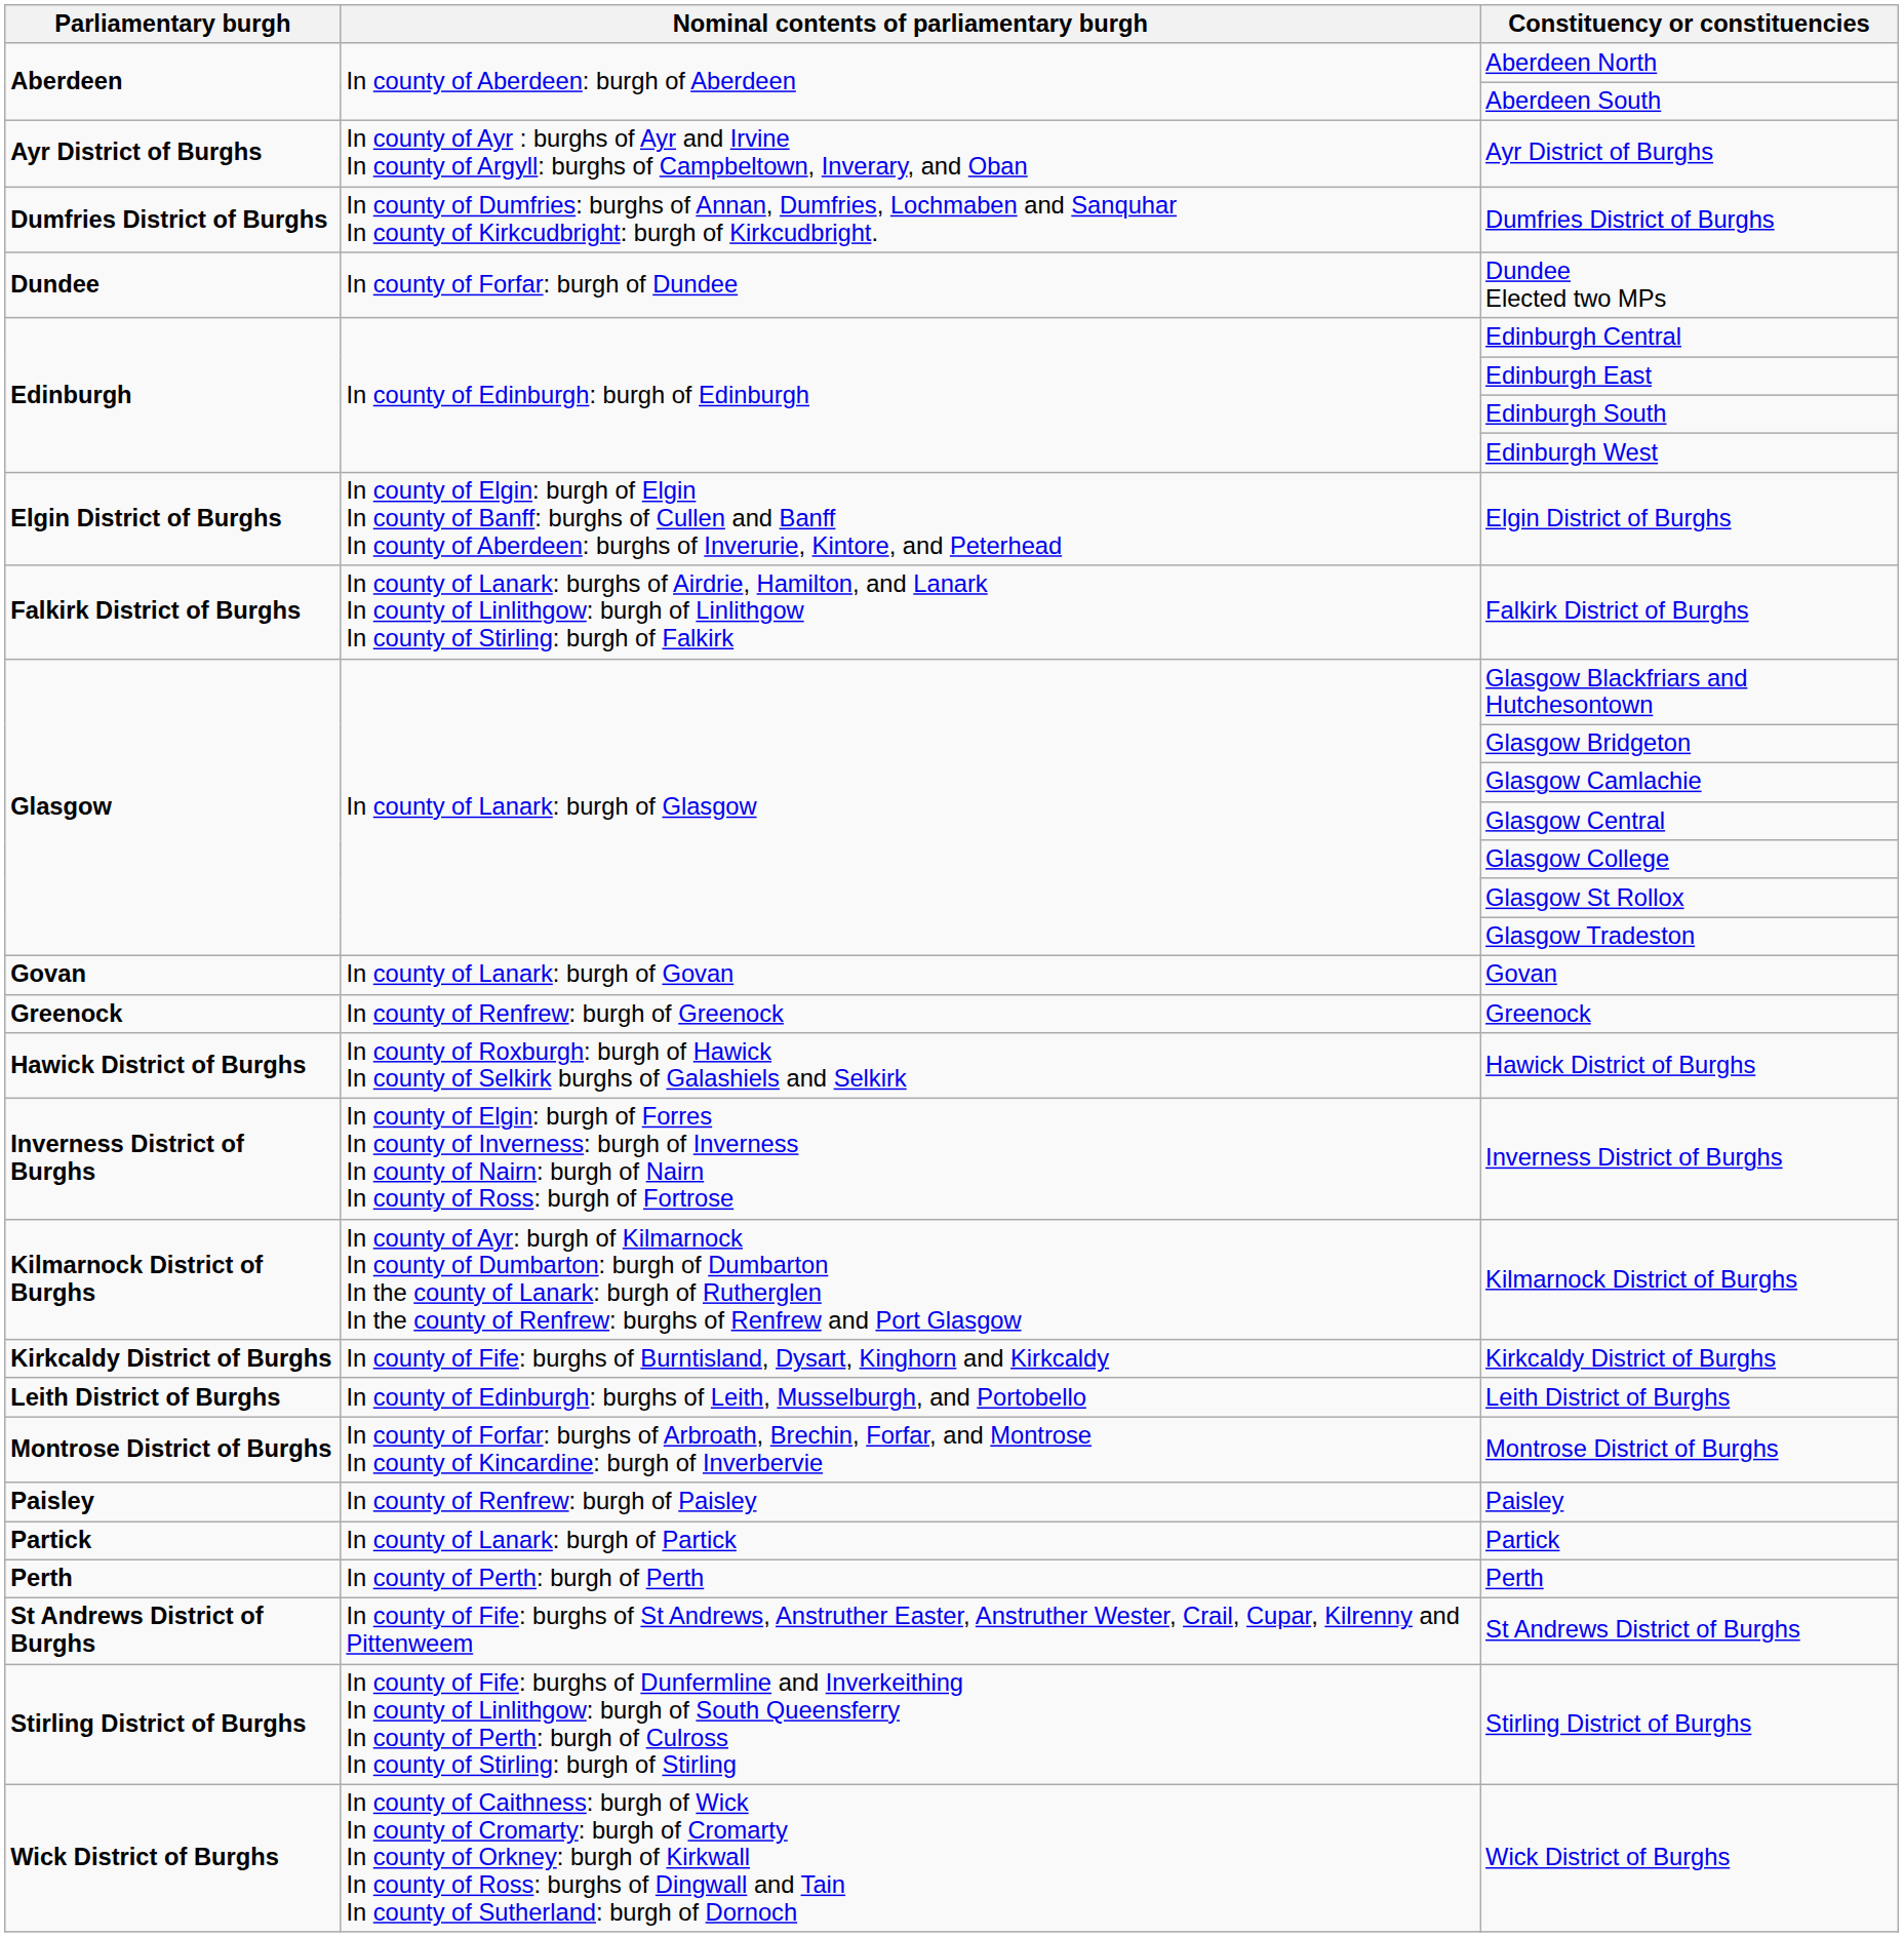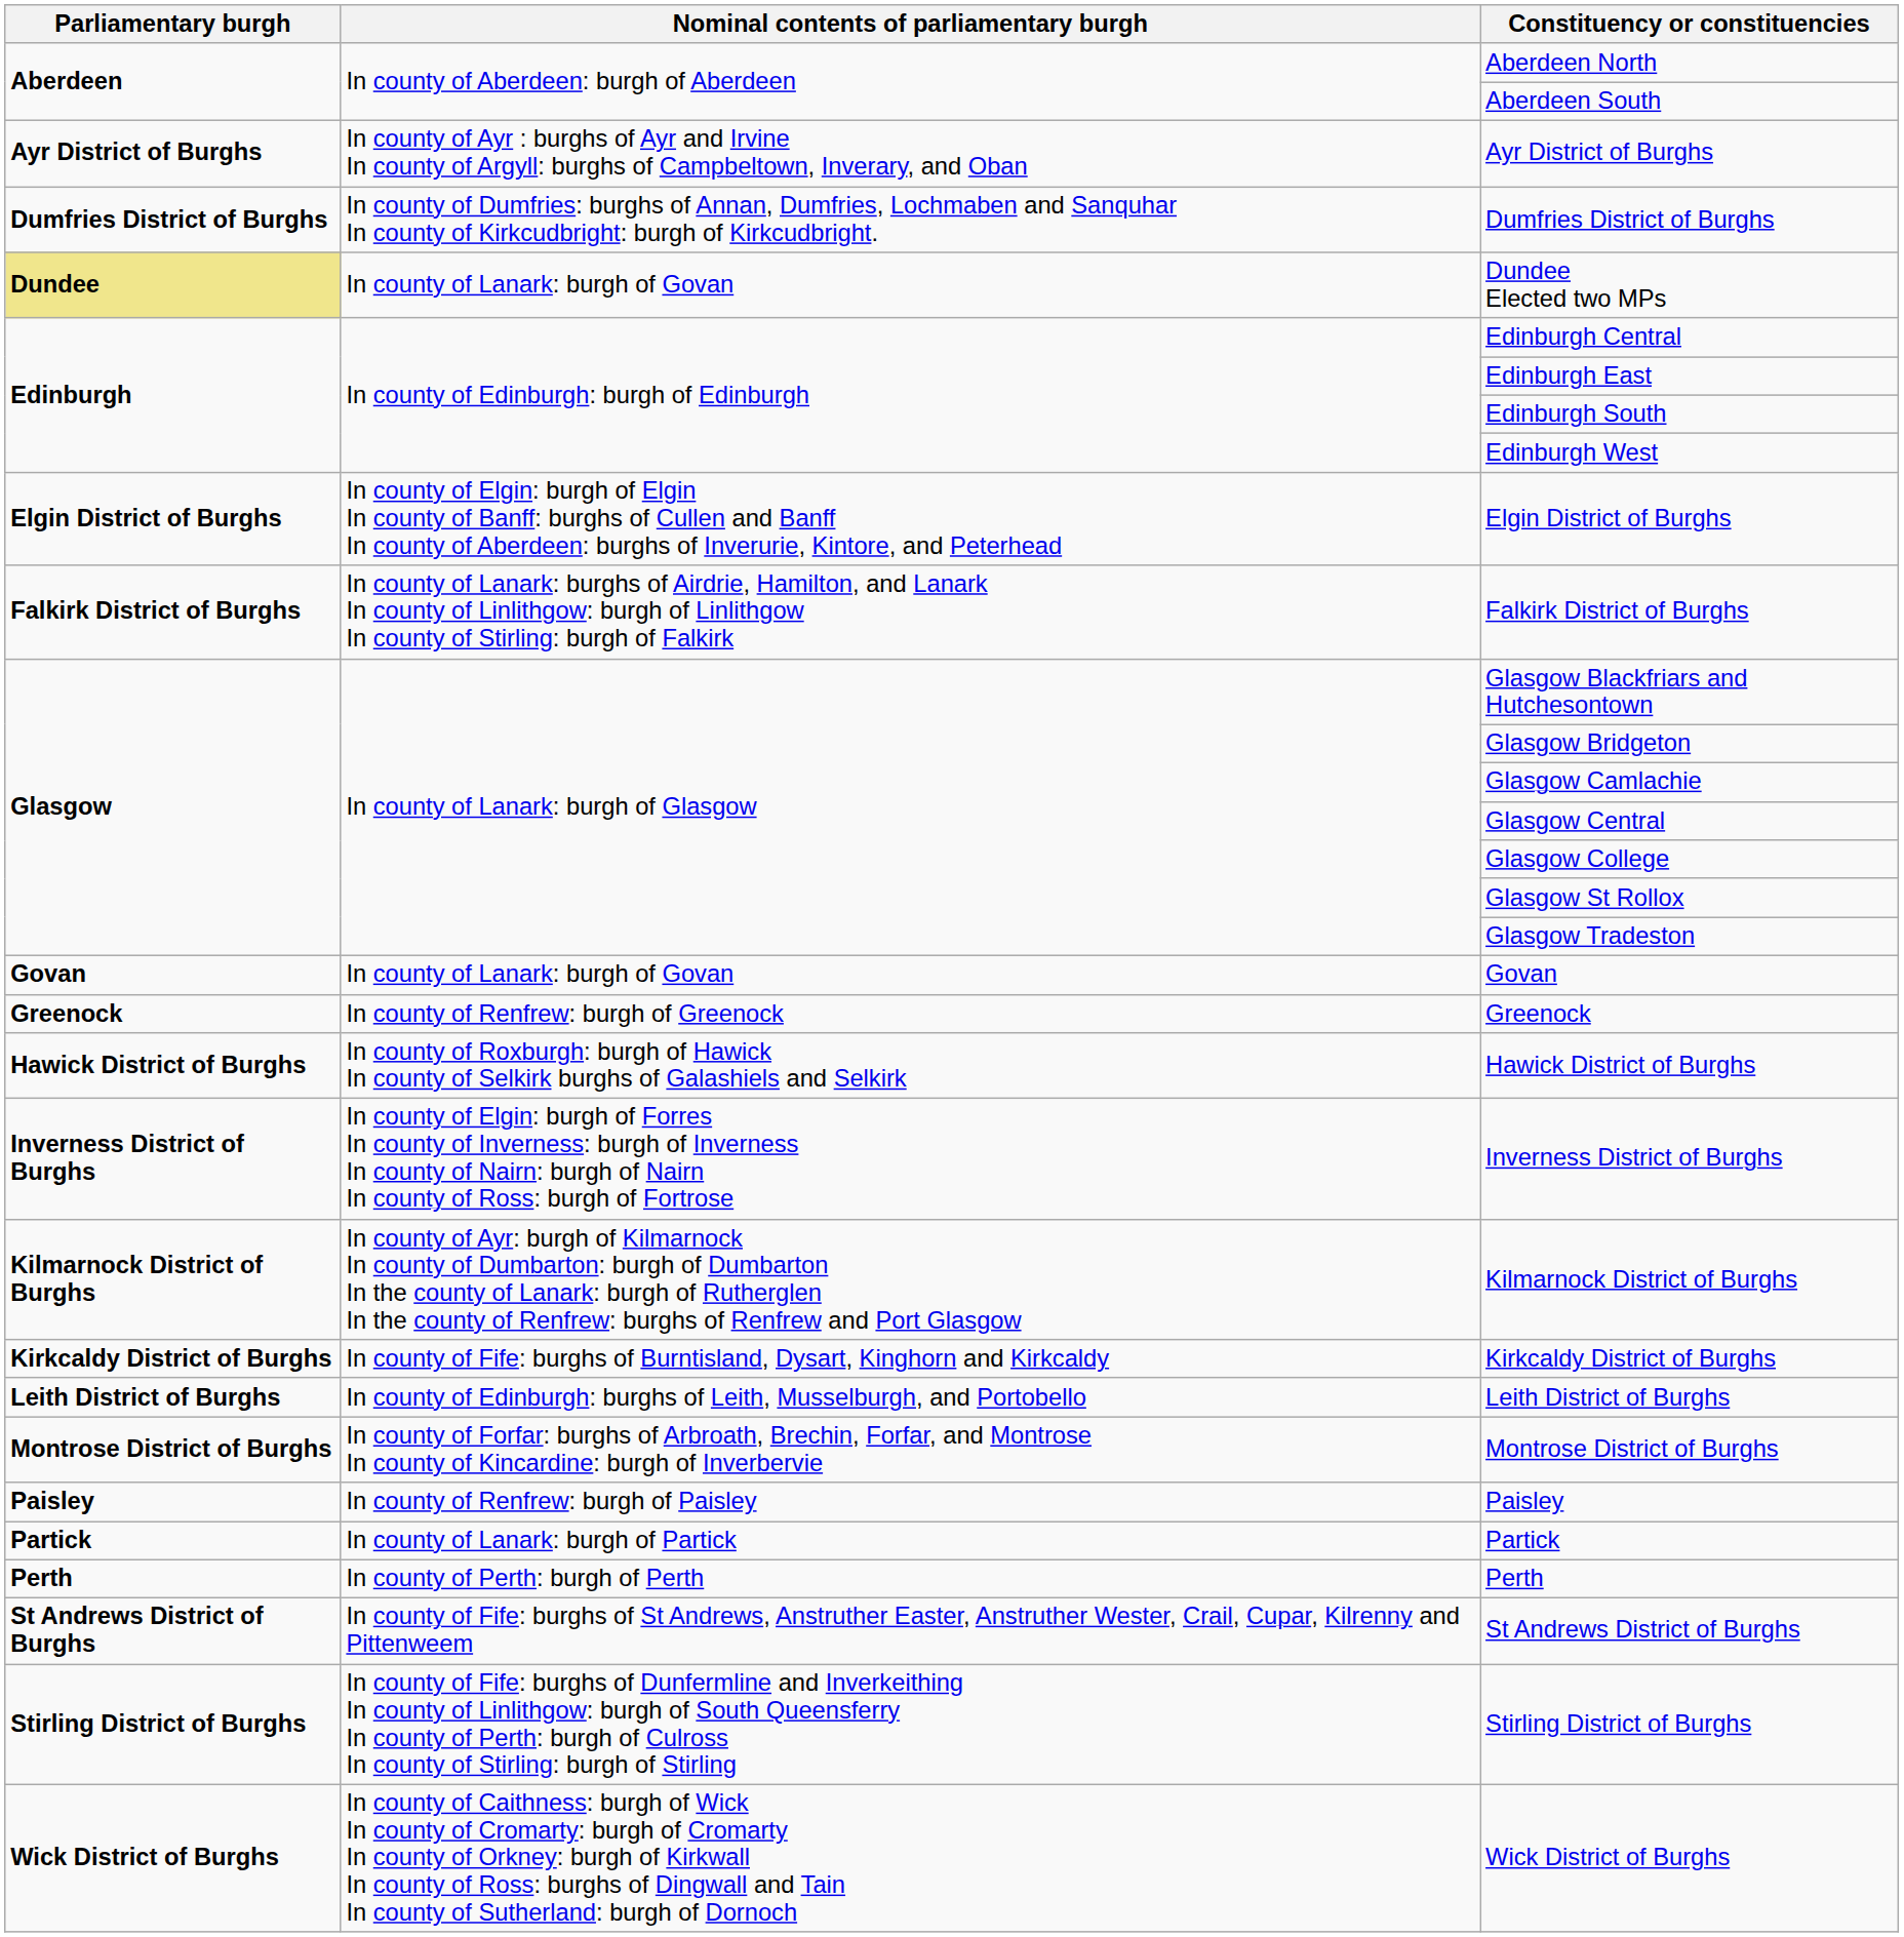 <table class=wikitable>
 <tr>
 <th>Parliamentary burgh</th>
 <th>Nominal contents of parliamentary burgh</th>
 <th>Constituency or constituencies</th>
 </tr>
 <tr>
 <td rowspan=2><strong>Aberdeen</strong></td>
 <td rowspan=2>In <a href='#'>county of Aberdeen</a>: burgh of <a href='#'>Aberdeen</a></td>
 <td><a href='#'>Aberdeen North</a></td>
 </tr>
 <tr>
 <td><a href='#'>Aberdeen South</a></td>
 </tr>
 <tr>
 <td><strong>Ayr District of Burghs</strong></td>
 <td>In <a href='#'>county of Ayr</a> : burghs of <a href='#'>Ayr</a> and <a href='#'>Irvine</a><br> In <a href='#'>county of Argyll</a>: burghs of <a href='#'>Campbeltown</a>, <a href='#'>Inverary</a>, and <a href='#'>Oban</a></td>
 <td><a href='#'>Ayr District of Burghs</a></td>
 </tr>
 <tr>
 <td><strong>Dumfries District of Burghs</strong></td>
 <td>In <a href='#'>county of Dumfries</a>: burghs of <a href='#'>Annan</a>, <a href='#'>Dumfries</a>, <a href='#'>Lochmaben</a> and <a href='#'>Sanquhar</a><br> In <a href='#'>county of Kirkcudbright</a>: burgh of <a href='#'>Kirkcudbright</a>.</td>
 <td><a href='#'>Dumfries District of Burghs</a></td>
 </tr>
 <tr>
-<td><strong>Dundee</strong></td>
-<td>In <a href='#'>county of Forfar</a>: burgh of <a href='#'>Dundee</a></td>
+<td style="background: khaki;"><strong>Dundee</strong></td>
+<td>In <a href='#'>county of Lanark</a>: burgh of <a href='#'>Govan</a></td>
 <td><a href='#'>Dundee</a><br> Elected two MPs</td>
 </tr>
 <tr>
 <td rowspan=4><strong>Edinburgh</strong></td>
 <td rowspan=4>In <a href='#'>county of Edinburgh</a>: burgh of <a href='#'>Edinburgh</a></td>
 <td><a href='#'>Edinburgh Central</a></td>
 </tr>
 <tr>
 <td><a href='#'>Edinburgh East</a></td>
 </tr>
 <tr>
 <td><a href='#'>Edinburgh South</a></td>
 </tr>
 <tr>
 <td><a href='#'>Edinburgh West</a></td>
 </tr>
 <tr>
 <td><strong>Elgin District of Burghs</strong></td>
 <td>In <a href='#'>county of Elgin</a>: burgh of <a href='#'>Elgin</a><br> In <a href='#'>county of Banff</a>: burghs of <a href='#'>Cullen</a> and <a href='#'>Banff</a><br> In <a href='#'>county of Aberdeen</a>: burghs of <a href='#'>Inverurie</a>, <a href='#'>Kintore</a>, and <a href='#'>Peterhead</a></td>
 <td><a href='#'>Elgin District of Burghs</a></td>
 </tr>
 <tr>
 <td><strong>Falkirk District of Burghs</strong></td>
 <td>In <a href='#'>county of Lanark</a>: burghs of <a href='#'>Airdrie</a>, <a href='#'>Hamilton</a>, and <a href='#'>Lanark</a><br> In <a href='#'>county of Linlithgow</a>: burgh of <a href='#'>Linlithgow</a><br> In <a href='#'>county of Stirling</a>: burgh of <a href='#'>Falkirk</a></td>
 <td><a href='#'>Falkirk District of Burghs</a></td>
 </tr>
 <tr>
 <td rowspan=7><strong>Glasgow</strong></td>
 <td rowspan=7>In <a href='#'>county of Lanark</a>: burgh of <a href='#'>Glasgow</a></td>
 <td><a href='#'>Glasgow Blackfriars and Hutchesontown</a></td>
 </tr>
 <tr>
 <td><a href='#'>Glasgow Bridgeton</a></td>
 </tr>
 <tr>
 <td><a href='#'>Glasgow Camlachie</a></td>
 </tr>
 <tr>
 <td><a href='#'>Glasgow Central</a></td>
 </tr>
 <tr>
 <td><a href='#'>Glasgow College</a></td>
 </tr>
 <tr>
 <td><a href='#'>Glasgow St Rollox</a></td>
 </tr>
 <tr>
 <td><a href='#'>Glasgow Tradeston</a></td>
 </tr>
 <tr>
 <td><strong>Govan</strong></td>
 <td>In <a href='#'>county of Lanark</a>: burgh of <a href='#'>Govan</a></td>
 <td><a href='#'>Govan</a></td>
 </tr>
 <tr>
 <td><strong>Greenock</strong></td>
 <td>In <a href='#'>county of Renfrew</a>: burgh of <a href='#'>Greenock</a></td>
 <td><a href='#'>Greenock</a></td>
 </tr>
 <tr>
 <td><strong>Hawick District of Burghs</strong></td>
 <td>In <a href='#'>county of Roxburgh</a>: burgh of <a href='#'>Hawick</a><br> In <a href='#'>county of Selkirk</a> burghs of <a href='#'>Galashiels</a> and <a href='#'>Selkirk</a></td>
 <td><a href='#'>Hawick District of Burghs</a></td>
 </tr>
 <tr>
 <td><strong>Inverness District of Burghs</strong></td>
 <td>In <a href='#'>county of Elgin</a>: burgh of <a href='#'>Forres</a><br> In <a href='#'>county of Inverness</a>: burgh of <a href='#'>Inverness</a><br> In <a href='#'>county of Nairn</a>: burgh of <a href='#'>Nairn</a><br> In <a href='#'>county of Ross</a>: burgh of <a href='#'>Fortrose</a></td>
 <td><a href='#'>Inverness District of Burghs</a></td>
 </tr>
 <tr>
 <td><strong>Kilmarnock District of Burghs</strong></td>
 <td>In <a href='#'>county of Ayr</a>: burgh of <a href='#'>Kilmarnock</a><br> In <a href='#'>county of Dumbarton</a>: burgh of <a href='#'>Dumbarton</a><br> In the <a href='#'>county of Lanark</a>: burgh of <a href='#'>Rutherglen</a><br>  In the <a href='#'>county of Renfrew</a>: burghs of <a href='#'>Renfrew</a> and <a href='#'>Port Glasgow</a></td>
 <td><a href='#'>Kilmarnock District of Burghs</a></td>
 </tr>
 <tr>
 <td><strong>Kirkcaldy District of Burghs</strong></td>
 <td>In <a href='#'>county of Fife</a>: burghs of <a href='#'>Burntisland</a>, <a href='#'>Dysart</a>, <a href='#'>Kinghorn</a> and <a href='#'>Kirkcaldy</a></td>
 <td><a href='#'>Kirkcaldy District of Burghs</a></td>
 </tr>
 <tr>
 <td><strong>Leith District of Burghs</strong></td>
 <td>In <a href='#'>county of Edinburgh</a>: burghs of <a href='#'>Leith</a>, <a href='#'>Musselburgh</a>, and <a href='#'>Portobello</a></td>
 <td><a href='#'>Leith District of Burghs</a></td>
 </tr>
 <tr>
 <td><strong>Montrose District of Burghs</strong></td>
 <td>In <a href='#'>county of Forfar</a>: burghs of <a href='#'>Arbroath</a>, <a href='#'>Brechin</a>, <a href='#'>Forfar</a>, and <a href='#'>Montrose</a><br> In <a href='#'>county of Kincardine</a>: burgh of <a href='#'>Inverbervie</a></td>
 <td><a href='#'>Montrose District of Burghs</a></td>
 </tr>
 <tr>
 <td><strong>Paisley</strong></td>
 <td>In <a href='#'>county of Renfrew</a>: burgh of <a href='#'>Paisley</a></td>
 <td><a href='#'>Paisley</a></td>
 </tr>
 <tr>
 <td><strong>Partick</strong></td>
 <td>In <a href='#'>county of Lanark</a>: burgh of <a href='#'>Partick</a></td>
 <td><a href='#'>Partick</a></td>
 </tr>
 <tr>
 <td><strong>Perth</strong></td>
 <td>In <a href='#'>county of Perth</a>: burgh of <a href='#'>Perth</a></td>
 <td><a href='#'>Perth</a></td>
 </tr>
 <tr>
 <td><strong>St Andrews District of Burghs</strong></td>
 <td>In <a href='#'>county of Fife</a>: burghs of <a href='#'>St Andrews</a>, <a href='#'>Anstruther Easter</a>, <a href='#'>Anstruther Wester</a>, <a href='#'>Crail</a>, <a href='#'>Cupar</a>, <a href='#'>Kilrenny</a> and <a href='#'>Pittenweem</a></td>
 <td><a href='#'>St Andrews District of Burghs</a></td>
 </tr>
 <tr>
 <td><strong>Stirling  District of Burghs</strong></td>
 <td>In <a href='#'>county of Fife</a>: burghs of <a href='#'>Dunfermline</a> and <a href='#'>Inverkeithing</a><br>In <a href='#'>county of Linlithgow</a>: burgh of <a href='#'>South Queensferry</a> <br> In <a href='#'>county of Perth</a>: burgh of <a href='#'>Culross</a><br> In <a href='#'>county of Stirling</a>: burgh of <a href='#'>Stirling</a></td>
 <td><a href='#'>Stirling District of Burghs</a></td>
 </tr>
 <tr>
 <td><strong>Wick District of Burghs</strong></td>
 <td>In <a href='#'>county of Caithness</a>: burgh of <a href='#'>Wick</a><br> In <a href='#'>county of Cromarty</a>: burgh of <a href='#'>Cromarty</a><br> In <a href='#'>county of Orkney</a>: burgh of <a href='#'>Kirkwall</a> <br> In <a href='#'>county of Ross</a>: burghs of <a href='#'>Dingwall</a> and <a href='#'>Tain</a><br> In <a href='#'>county of Sutherland</a>: burgh of <a href='#'>Dornoch</a></td>
 <td><a href='#'>Wick District of Burghs</a></td>
 </tr>
 </table>
